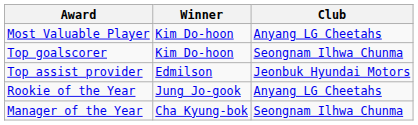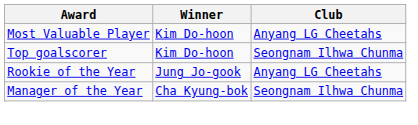 <table class="wikitable">
 <tr>
 <th>Award</th>
 <th>Winner</th>
 <th>Club</th>
 </tr>
 <tr>
 <td><a href='#'>Most Valuable Player</a></td>
 <td> <a href='#'>Kim Do-hoon</a></td>
 <td><a href='#'>Anyang LG Cheetahs</a></td>
 </tr>
 <tr>
 <td><a href='#'>Top goalscorer</a></td>
 <td> <a href='#'>Kim Do-hoon</a></td>
 <td><a href='#'>Seongnam Ilhwa Chunma</a></td>
 </tr>
 <tr>
-<td><a href='#'>Top assist provider</a></td>
-<td> <a href='#'>Edmilson</a></td>
-<td><a href='#'>Jeonbuk Hyundai Motors</a></td>
-</tr>
-<tr>
 <td><a href='#'>Rookie of the Year</a></td>
 <td> <a href='#'>Jung Jo-gook</a></td>
 <td><a href='#'>Anyang LG Cheetahs</a></td>
 </tr>
 <tr>
 <td><a href='#'>Manager of the Year</a></td>
 <td> <a href='#'>Cha Kyung-bok</a></td>
 <td><a href='#'>Seongnam Ilhwa Chunma</a></td>
 </tr>
 </table>
